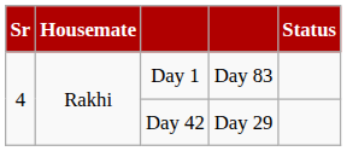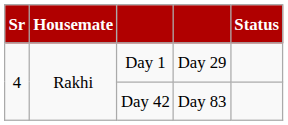 <table class="wikitable sortable" style=" text-align:center; font-size:85%;  line-height:25px; width:auto;">
 <tr>
 <th scope="col" style="background:#B00000; color:#fff;">Sr</th>
 <th scope="col" style="background:#B00000; color:#fff;">Housemate</th>
 <th scope="col" style="background:#B00000; color:#fff;"></th>
 <th scope="col" style="background:#B00000; color:#fff;"></th>
 <th scope="col" style="background:#B00000; color:#fff;">Status</th>
 </tr>
 <tr>
 <td rowspan="2">4</td>
 <td rowspan= "2">Rakhi</td>
 <td>Day 1</td>
-<td>Day 83</td>
+<td>Day 29</td>
 <td></td>
 </tr>
 <tr>
 <td>Day 42</td>
-<td>Day 29</td>
+<td>Day 83</td>
 <td></td>
 </tr>
 </table>
